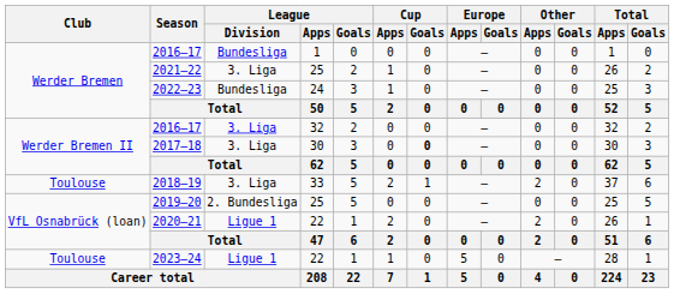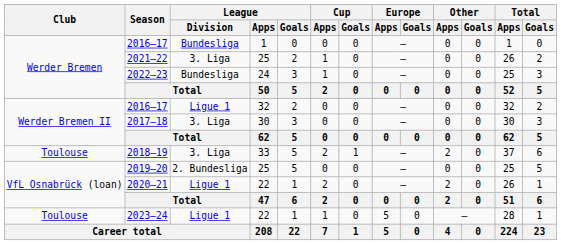 <table class="wikitable" style="text-align: center">
 <tr>
 <th rowspan="2">Club</th>
 <th rowspan="2">Season</th>
 <th colspan="3">League</th>
 <th colspan="2">Cup</th>
 <th colspan="2">Europe</th>
 <th colspan="2">Other</th>
 <th colspan="2">Total</th>
 </tr>
 <tr>
 <th>Division</th>
 <th>Apps</th>
 <th>Goals</th>
 <th>Apps</th>
 <th>Goals</th>
 <th>Apps</th>
 <th>Goals</th>
 <th>Apps</th>
 <th>Goals</th>
 <th>Apps</th>
 <th>Goals</th>
 </tr>
 <tr>
 <td rowspan="4"><a href='#'>Werder Bremen</a></td>
 <td><a href='#'>2016–17</a></td>
 <td><a href='#'>Bundesliga</a></td>
 <td>1</td>
 <td>0</td>
 <td>0</td>
 <td>0</td>
 <td colspan="2">–</td>
 <td>0</td>
 <td>0</td>
 <td>1</td>
 <td>0</td>
 </tr>
 <tr>
 <td><a href='#'>2021–22</a></td>
 <td>3. Liga</td>
 <td>25</td>
 <td>2</td>
 <td>1</td>
 <td>0</td>
 <td colspan="2">–</td>
 <td>0</td>
 <td>0</td>
 <td>26</td>
 <td>2</td>
 </tr>
 <tr>
 <td><a href='#'>2022–23</a></td>
 <td>Bundesliga</td>
 <td>24</td>
 <td>3</td>
 <td>1</td>
 <td>0</td>
 <td colspan="2">–</td>
 <td>0</td>
 <td>0</td>
 <td>25</td>
 <td>3</td>
 </tr>
 <tr>
 <th colspan="2">Total</th>
 <th>50</th>
 <th>5</th>
 <th>2</th>
 <th>0</th>
 <th>0</th>
 <th>0</th>
 <th>0</th>
 <th>0</th>
 <th>52</th>
 <th>5</th>
 </tr>
 <tr>
 <td rowspan="3"><a href='#'>Werder Bremen II</a></td>
 <td><a href='#'>2016–17</a></td>
-<td><a href='#'>3. Liga</a></td>
+<td><a href='#'>Ligue 1</a></td>
 <td>32</td>
 <td>2</td>
 <td>0</td>
 <td>0</td>
 <td colspan="2">–</td>
 <td>0</td>
 <td>0</td>
 <td>32</td>
 <td>2</td>
 </tr>
 <tr>
 <td><a href='#'>2017–18</a></td>
 <td>3. Liga</td>
 <td>30</td>
 <td>3</td>
 <td>0</td>
-<td><strong>0</strong></td>
+<td>0</td>
 <td colspan="2">–</td>
 <td>0</td>
 <td>0</td>
 <td>30</td>
 <td>3</td>
 </tr>
 <tr>
 <th colspan="2">Total</th>
 <th>62</th>
 <th>5</th>
 <th>0</th>
 <th>0</th>
 <th>0</th>
 <th>0</th>
 <th>0</th>
 <th>0</th>
 <th>62</th>
 <th>5</th>
 </tr>
 <tr>
 <td><a href='#'>Toulouse</a></td>
 <td><a href='#'>2018–19</a></td>
 <td>3. Liga</td>
 <td>33</td>
 <td>5</td>
 <td>2</td>
 <td>1</td>
 <td colspan="2">–</td>
 <td>2</td>
 <td>0</td>
 <td>37</td>
 <td>6</td>
 </tr>
 <tr>
 <td rowspan="3"><a href='#'>VfL Osnabrück</a> (loan)</td>
 <td><a href='#'>2019–20</a></td>
 <td>2. Bundesliga</td>
 <td>25</td>
 <td>5</td>
 <td>0</td>
 <td>0</td>
 <td colspan="2">–</td>
 <td>0</td>
 <td>0</td>
 <td>25</td>
 <td>5</td>
 </tr>
 <tr>
 <td><a href='#'>2020–21</a></td>
 <td><a href='#'>Ligue 1</a></td>
 <td>22</td>
 <td>1</td>
 <td>2</td>
 <td>0</td>
 <td colspan="2">–</td>
 <td>2</td>
 <td>0</td>
 <td>26</td>
 <td>1</td>
 </tr>
 <tr>
 <th colspan="2">Total</th>
 <th>47</th>
 <th>6</th>
 <th>2</th>
 <th>0</th>
 <th>0</th>
 <th>0</th>
 <th>2</th>
 <th>0</th>
 <th>51</th>
 <th>6</th>
 </tr>
 <tr>
 <td><a href='#'>Toulouse</a></td>
 <td><a href='#'>2023–24</a></td>
 <td><a href='#'>Ligue 1</a></td>
 <td>22</td>
 <td>1</td>
 <td>1</td>
 <td>0</td>
 <td>5</td>
 <td>0</td>
 <td colspan="2">–</td>
 <td>28</td>
 <td>1</td>
 </tr>
 <tr>
 <th colspan="3">Career total</th>
 <th>208</th>
 <th>22</th>
 <th>7</th>
 <th>1</th>
 <th>5</th>
 <th>0</th>
 <th>4</th>
 <th>0</th>
 <th>224</th>
 <th>23</th>
 </tr>
 </table>
